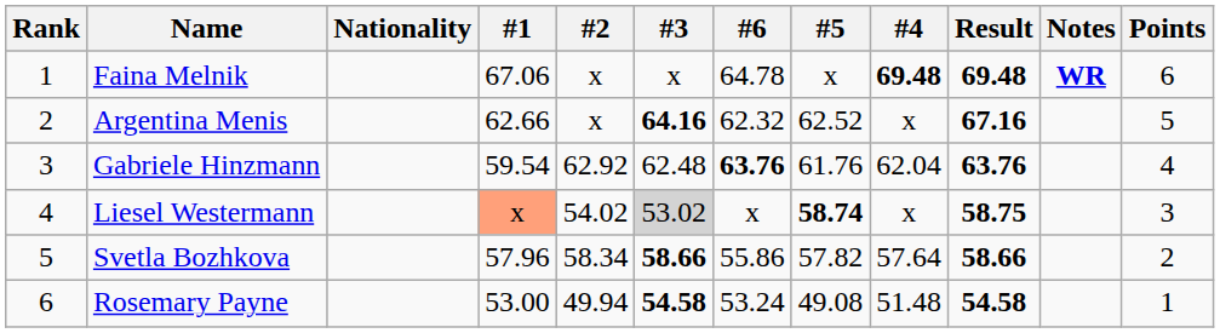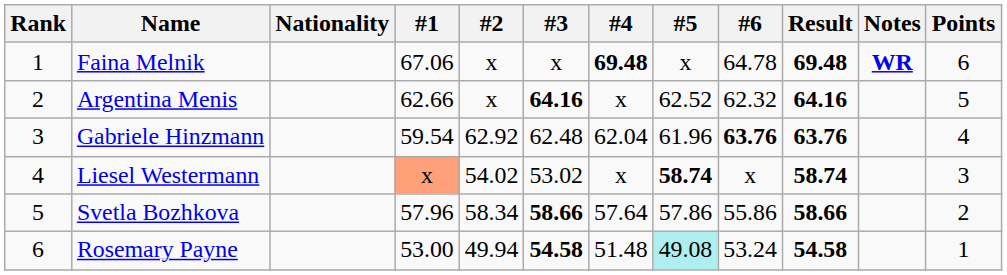 <table class="wikitable sortable" style="text-align:center">
 <tr>
 <th>Rank</th>
 <th>Name</th>
 <th>Nationality</th>
 <th>#1</th>
 <th>#2</th>
 <th>#3</th>
+<th>#4</th>
+<th>#5</th>
 <th>#6</th>
-<th>#5</th>
-<th>#4</th>
 <th>Result</th>
 <th>Notes</th>
 <th>Points</th>
 </tr>
 <tr>
 <td>1</td>
 <td align=left><a href='#'>Faina Melnik</a></td>
 <td align=left></td>
 <td>67.06</td>
 <td>x</td>
 <td>x</td>
+<td><strong>69.48</strong></td>
+<td>x</td>
 <td>64.78</td>
-<td>x</td>
-<td><strong>69.48</strong></td>
 <td><strong>69.48</strong></td>
 <td><strong><a href='#'>WR</a></strong></td>
 <td>6</td>
 </tr>
 <tr>
 <td>2</td>
 <td align=left><a href='#'>Argentina Menis</a></td>
 <td align=left></td>
 <td>62.66</td>
 <td>x</td>
 <td><strong>64.16</strong></td>
+<td>x</td>
+<td>62.52</td>
 <td>62.32</td>
-<td>62.52</td>
-<td>x</td>
-<td><strong>67.16</strong></td>
+<td><strong>64.16</strong></td>
 <td></td>
 <td>5</td>
 </tr>
 <tr>
 <td>3</td>
 <td align=left><a href='#'>Gabriele Hinzmann</a></td>
 <td align=left></td>
 <td>59.54</td>
 <td>62.92</td>
 <td>62.48</td>
+<td>62.04</td>
+<td>61.96</td>
 <td><strong>63.76</strong></td>
-<td>61.76</td>
-<td>62.04</td>
 <td><strong>63.76</strong></td>
 <td></td>
 <td>4</td>
 </tr>
 <tr>
 <td>4</td>
 <td align=left><a href='#'>Liesel Westermann</a></td>
 <td align=left></td>
 <td style="background: lightsalmon;">x</td>
 <td>54.02</td>
-<td style="background: lightgrey;">53.02</td>
+<td>53.02</td>
 <td>x</td>
 <td><strong>58.74</strong></td>
 <td>x</td>
-<td><strong>58.75</strong></td>
+<td><strong>58.74</strong></td>
 <td></td>
 <td>3</td>
 </tr>
 <tr>
 <td>5</td>
 <td align=left><a href='#'>Svetla Bozhkova</a></td>
 <td align=left></td>
 <td>57.96</td>
 <td>58.34</td>
 <td><strong>58.66</strong></td>
+<td>57.64</td>
+<td>57.86</td>
 <td>55.86</td>
-<td>57.82</td>
-<td>57.64</td>
 <td><strong>58.66</strong></td>
 <td></td>
 <td>2</td>
 </tr>
 <tr>
 <td>6</td>
 <td align=left><a href='#'>Rosemary Payne</a></td>
 <td align=left></td>
 <td>53.00</td>
 <td>49.94</td>
 <td><strong>54.58</strong></td>
+<td>51.48</td>
+<td style="background: paleturquoise;">49.08</td>
 <td>53.24</td>
-<td>49.08</td>
-<td>51.48</td>
 <td><strong>54.58</strong></td>
 <td></td>
 <td>1</td>
 </tr>
 </table>
